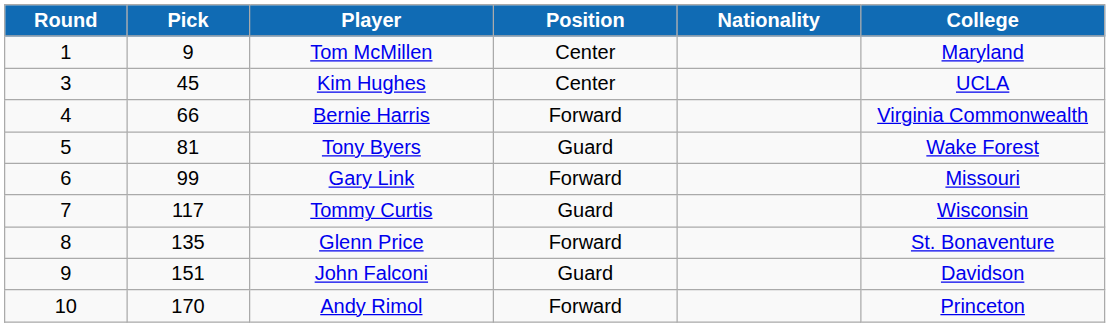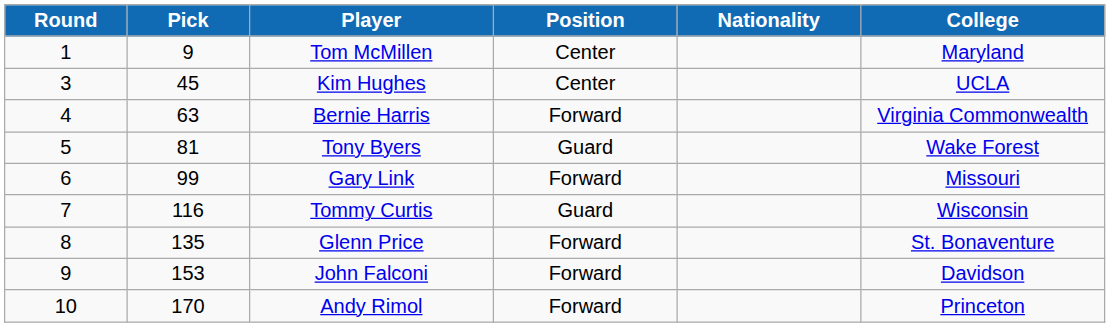 <table class="wikitable sortable">
 <tr>
 <th style="background:#106bb4; color:white; width:10%;">Round</th>
 <th style="background:#106bb4; color:white; width:10%;">Pick</th>
 <th style="background:#106bb4; color:white; width:20%;">Player</th>
 <th style="background:#106bb4; color:white" width="15%">Position</th>
 <th style="background:#106bb4; color:white" width="15%">Nationality</th>
 <th style="background:#106bb4; color:white; width:20%;">College</th>
 </tr>
 <tr style="text-align:center;" bgcolor="">
 <td>1</td>
 <td>9</td>
 <td><a href='#'>Tom McMillen</a></td>
 <td>Center</td>
 <td></td>
 <td><a href='#'>Maryland</a></td>
 </tr>
 <tr style="text-align:center;" bgcolor="">
 <td>3</td>
 <td>45</td>
 <td><a href='#'>Kim Hughes</a></td>
 <td>Center</td>
 <td></td>
 <td><a href='#'>UCLA</a></td>
 </tr>
 <tr style="text-align:center;" bgcolor="">
 <td>4</td>
-<td>66</td>
+<td>63</td>
 <td><a href='#'>Bernie Harris</a></td>
 <td>Forward</td>
 <td></td>
 <td><a href='#'>Virginia Commonwealth</a></td>
 </tr>
 <tr style="text-align:center;" bgcolor="">
 <td>5</td>
 <td>81</td>
 <td><a href='#'>Tony Byers</a></td>
 <td>Guard</td>
 <td></td>
 <td><a href='#'>Wake Forest</a></td>
 </tr>
 <tr style="text-align:center;" bgcolor="">
 <td>6</td>
 <td>99</td>
 <td><a href='#'>Gary Link</a></td>
 <td>Forward</td>
 <td></td>
 <td><a href='#'>Missouri</a></td>
 </tr>
 <tr style="text-align:center;" bgcolor="">
 <td>7</td>
-<td>117</td>
+<td>116</td>
 <td><a href='#'>Tommy Curtis</a></td>
 <td>Guard</td>
 <td></td>
 <td><a href='#'>Wisconsin</a></td>
 </tr>
 <tr style="text-align:center;" bgcolor="">
 <td>8</td>
 <td>135</td>
 <td><a href='#'>Glenn Price</a></td>
 <td>Forward</td>
 <td></td>
 <td><a href='#'>St. Bonaventure</a></td>
 </tr>
 <tr style="text-align:center;" bgcolor="">
 <td>9</td>
-<td>151</td>
+<td>153</td>
 <td><a href='#'>John Falconi</a></td>
-<td>Guard</td>
+<td>Forward</td>
 <td></td>
 <td><a href='#'>Davidson</a></td>
 </tr>
 <tr style="text-align:center;" bgcolor="">
 <td>10</td>
 <td>170</td>
 <td><a href='#'>Andy Rimol</a></td>
 <td>Forward</td>
 <td></td>
 <td><a href='#'>Princeton</a></td>
 </tr>
 </table>
